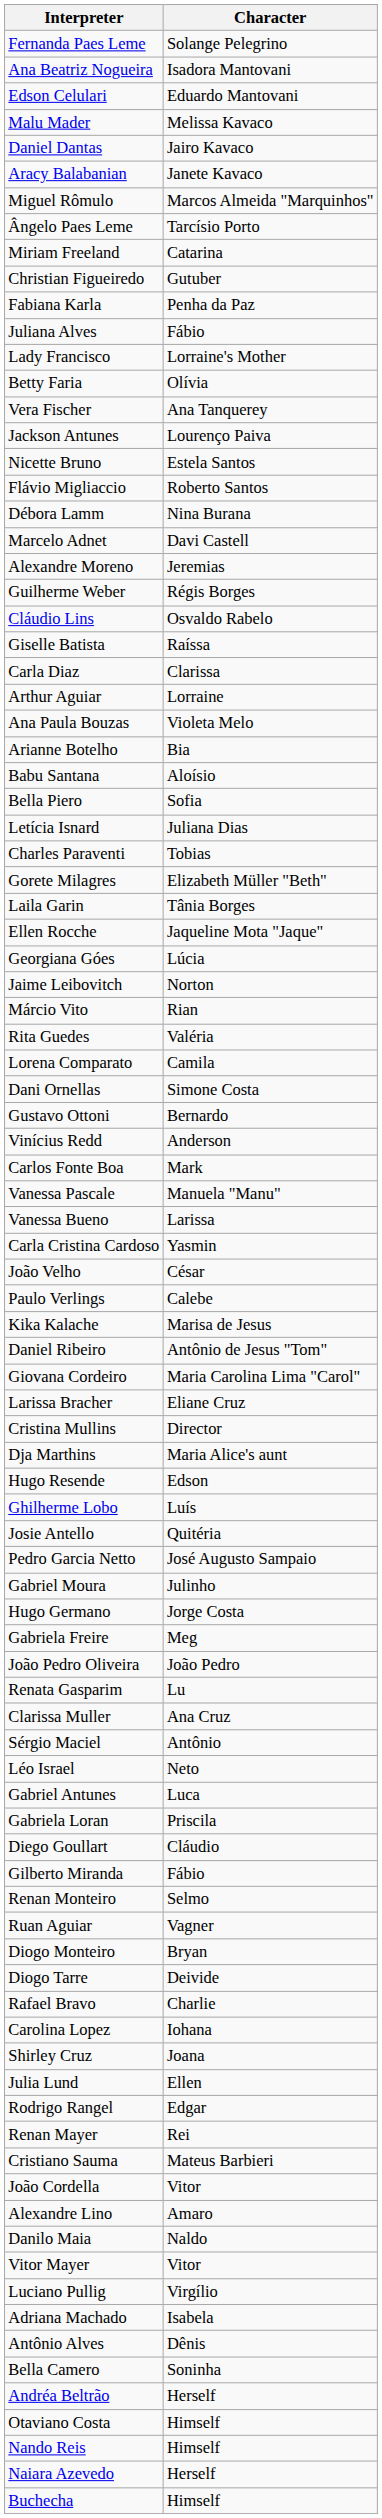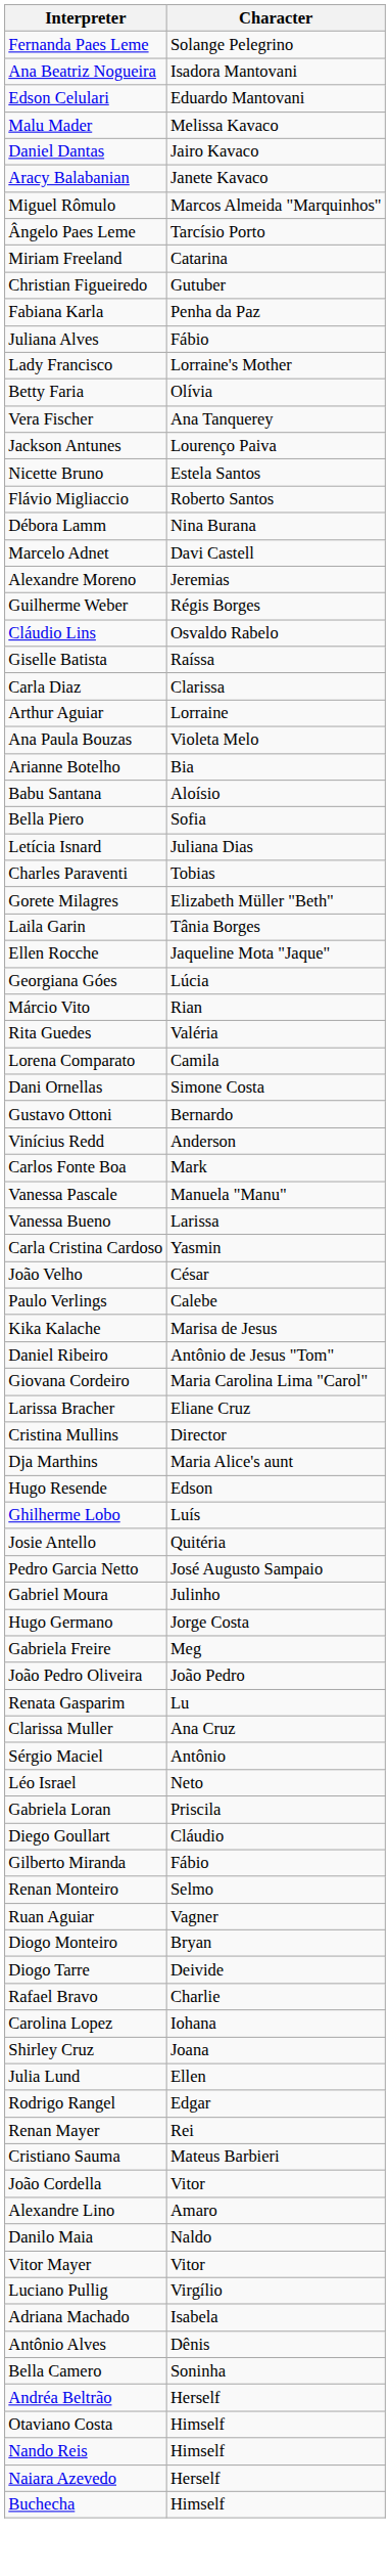 <table class="wikitable">
 <tr>
 <th>Interpreter</th>
 <th>Character</th>
 </tr>
 <tr>
 <td><a href='#'>Fernanda Paes Leme</a></td>
 <td>Solange Pelegrino</td>
 </tr>
 <tr>
 <td><a href='#'>Ana Beatriz Nogueira</a></td>
 <td>Isadora Mantovani</td>
 </tr>
 <tr>
 <td><a href='#'>Edson Celulari</a></td>
 <td>Eduardo Mantovani</td>
 </tr>
 <tr>
 <td><a href='#'>Malu Mader</a></td>
 <td>Melissa Kavaco</td>
 </tr>
 <tr>
 <td><a href='#'>Daniel Dantas</a></td>
 <td>Jairo Kavaco</td>
 </tr>
 <tr>
 <td><a href='#'>Aracy Balabanian</a></td>
 <td>Janete Kavaco</td>
 </tr>
 <tr>
 <td>Miguel Rômulo</td>
 <td>Marcos Almeida "Marquinhos"</td>
 </tr>
 <tr>
 <td>Ângelo Paes Leme</td>
 <td>Tarcísio Porto</td>
 </tr>
 <tr>
 <td>Miriam Freeland</td>
 <td>Catarina</td>
 </tr>
 <tr>
 <td>Christian Figueiredo</td>
 <td>Gutuber</td>
 </tr>
 <tr>
 <td>Fabiana Karla</td>
 <td>Penha da Paz</td>
 </tr>
 <tr>
 <td>Juliana Alves</td>
 <td>Fábio</td>
 </tr>
 <tr>
 <td>Lady Francisco</td>
 <td>Lorraine's Mother</td>
 </tr>
 <tr>
 <td>Betty Faria</td>
 <td>Olívia</td>
 </tr>
 <tr>
 <td>Vera Fischer</td>
 <td>Ana Tanquerey</td>
 </tr>
 <tr>
 <td>Jackson Antunes</td>
 <td>Lourenço Paiva</td>
 </tr>
 <tr>
 <td>Nicette Bruno</td>
 <td>Estela Santos</td>
 </tr>
 <tr>
 <td>Flávio Migliaccio</td>
 <td>Roberto Santos</td>
 </tr>
 <tr>
 <td>Débora Lamm</td>
 <td>Nina Burana</td>
 </tr>
 <tr>
 <td>Marcelo Adnet</td>
 <td>Davi Castell</td>
 </tr>
 <tr>
 <td>Alexandre Moreno</td>
 <td>Jeremias</td>
 </tr>
 <tr>
 <td>Guilherme Weber</td>
 <td>Régis Borges</td>
 </tr>
 <tr>
 <td><a href='#'>Cláudio Lins</a></td>
 <td>Osvaldo Rabelo</td>
 </tr>
 <tr>
 <td>Giselle Batista</td>
 <td>Raíssa</td>
 </tr>
 <tr>
 <td>Carla Diaz</td>
 <td>Clarissa</td>
 </tr>
 <tr>
 <td>Arthur Aguiar</td>
 <td>Lorraine</td>
 </tr>
 <tr>
 <td>Ana Paula Bouzas</td>
 <td>Violeta Melo</td>
 </tr>
 <tr>
 <td>Arianne Botelho</td>
 <td>Bia</td>
 </tr>
 <tr>
 <td>Babu Santana</td>
 <td>Aloísio</td>
 </tr>
 <tr>
 <td>Bella Piero</td>
 <td>Sofia</td>
 </tr>
 <tr>
 <td>Letícia Isnard</td>
 <td>Juliana Dias</td>
 </tr>
 <tr>
 <td>Charles Paraventi</td>
 <td>Tobias</td>
 </tr>
 <tr>
 <td>Gorete Milagres</td>
 <td>Elizabeth Müller "Beth"</td>
 </tr>
 <tr>
 <td>Laila Garin</td>
 <td>Tânia Borges</td>
 </tr>
 <tr>
 <td>Ellen Rocche</td>
 <td>Jaqueline Mota "Jaque"</td>
 </tr>
 <tr>
 <td>Georgiana Góes</td>
 <td>Lúcia</td>
 </tr>
 <tr>
-<td>Jaime Leibovitch</td>
-<td>Norton</td>
-</tr>
-<tr>
 <td>Márcio Vito</td>
 <td>Rian</td>
 </tr>
 <tr>
 <td>Rita Guedes</td>
 <td>Valéria</td>
 </tr>
 <tr>
 <td>Lorena Comparato</td>
 <td>Camila</td>
 </tr>
 <tr>
 <td>Dani Ornellas</td>
 <td>Simone Costa</td>
 </tr>
 <tr>
 <td>Gustavo Ottoni</td>
 <td>Bernardo</td>
 </tr>
 <tr>
 <td>Vinícius Redd</td>
 <td>Anderson</td>
 </tr>
 <tr>
 <td>Carlos Fonte Boa</td>
 <td>Mark</td>
 </tr>
 <tr>
 <td>Vanessa Pascale</td>
 <td>Manuela "Manu"</td>
 </tr>
 <tr>
 <td>Vanessa Bueno</td>
 <td>Larissa</td>
 </tr>
 <tr>
 <td>Carla Cristina Cardoso</td>
 <td>Yasmin</td>
 </tr>
 <tr>
 <td>João Velho</td>
 <td>César</td>
 </tr>
 <tr>
 <td>Paulo Verlings</td>
 <td>Calebe</td>
 </tr>
 <tr>
 <td>Kika Kalache</td>
 <td>Marisa de Jesus</td>
 </tr>
 <tr>
 <td>Daniel Ribeiro</td>
 <td>Antônio de Jesus "Tom"</td>
 </tr>
 <tr>
 <td>Giovana Cordeiro</td>
 <td>Maria Carolina Lima "Carol"</td>
 </tr>
 <tr>
 <td>Larissa Bracher</td>
 <td>Eliane Cruz</td>
 </tr>
 <tr>
 <td>Cristina Mullins</td>
 <td>Director</td>
 </tr>
 <tr>
 <td>Dja Marthins</td>
 <td>Maria Alice's aunt</td>
 </tr>
 <tr>
 <td>Hugo Resende</td>
 <td>Edson</td>
 </tr>
 <tr>
 <td><a href='#'>Ghilherme Lobo</a></td>
 <td>Luís</td>
 </tr>
 <tr>
 <td>Josie Antello</td>
 <td>Quitéria</td>
 </tr>
 <tr>
 <td>Pedro Garcia Netto</td>
 <td>José Augusto Sampaio</td>
 </tr>
 <tr>
 <td>Gabriel Moura</td>
 <td>Julinho</td>
 </tr>
 <tr>
 <td>Hugo Germano</td>
 <td>Jorge Costa</td>
 </tr>
 <tr>
 <td>Gabriela Freire</td>
 <td>Meg</td>
 </tr>
 <tr>
 <td>João Pedro Oliveira</td>
 <td>João Pedro</td>
 </tr>
 <tr>
 <td>Renata Gasparim</td>
 <td>Lu</td>
 </tr>
 <tr>
 <td>Clarissa Muller</td>
 <td>Ana Cruz</td>
 </tr>
 <tr>
 <td>Sérgio Maciel</td>
 <td>Antônio</td>
 </tr>
 <tr>
 <td>Léo Israel</td>
 <td>Neto</td>
 </tr>
 <tr>
-<td>Gabriel Antunes</td>
-<td>Luca</td>
-</tr>
-<tr>
 <td>Gabriela Loran</td>
 <td>Priscila</td>
 </tr>
 <tr>
 <td>Diego Goullart</td>
 <td>Cláudio</td>
 </tr>
 <tr>
 <td>Gilberto Miranda</td>
 <td>Fábio</td>
 </tr>
 <tr>
 <td>Renan Monteiro</td>
 <td>Selmo</td>
 </tr>
 <tr>
 <td>Ruan Aguiar</td>
 <td>Vagner</td>
 </tr>
 <tr>
 <td>Diogo Monteiro</td>
 <td>Bryan</td>
 </tr>
 <tr>
 <td>Diogo Tarre</td>
 <td>Deivide</td>
 </tr>
 <tr>
 <td>Rafael Bravo</td>
 <td>Charlie</td>
 </tr>
 <tr>
 <td>Carolina Lopez</td>
 <td>Iohana</td>
 </tr>
 <tr>
 <td>Shirley Cruz</td>
 <td>Joana</td>
 </tr>
 <tr>
 <td>Julia Lund</td>
 <td>Ellen</td>
 </tr>
 <tr>
 <td>Rodrigo Rangel</td>
 <td>Edgar</td>
 </tr>
 <tr>
 <td>Renan Mayer</td>
 <td>Rei</td>
 </tr>
 <tr>
 <td>Cristiano Sauma</td>
 <td>Mateus Barbieri</td>
 </tr>
 <tr>
 <td>João Cordella</td>
 <td>Vitor</td>
 </tr>
 <tr>
 <td>Alexandre Lino</td>
 <td>Amaro</td>
 </tr>
 <tr>
 <td>Danilo Maia</td>
 <td>Naldo</td>
 </tr>
 <tr>
 <td>Vitor Mayer</td>
 <td>Vitor</td>
 </tr>
 <tr>
 <td>Luciano Pullig</td>
 <td>Virgílio</td>
 </tr>
 <tr>
 <td>Adriana Machado</td>
 <td>Isabela</td>
 </tr>
 <tr>
 <td>Antônio Alves</td>
 <td>Dênis</td>
 </tr>
 <tr>
 <td>Bella Camero</td>
 <td>Soninha</td>
 </tr>
 <tr>
 <td><a href='#'>Andréa Beltrão</a></td>
 <td>Herself</td>
 </tr>
 <tr>
 <td>Otaviano Costa</td>
 <td>Himself</td>
 </tr>
 <tr>
 <td><a href='#'>Nando Reis</a></td>
 <td>Himself</td>
 </tr>
 <tr>
 <td><a href='#'>Naiara Azevedo</a></td>
 <td>Herself</td>
 </tr>
 <tr>
 <td><a href='#'>Buchecha</a></td>
 <td>Himself</td>
 </tr>
 </table>
